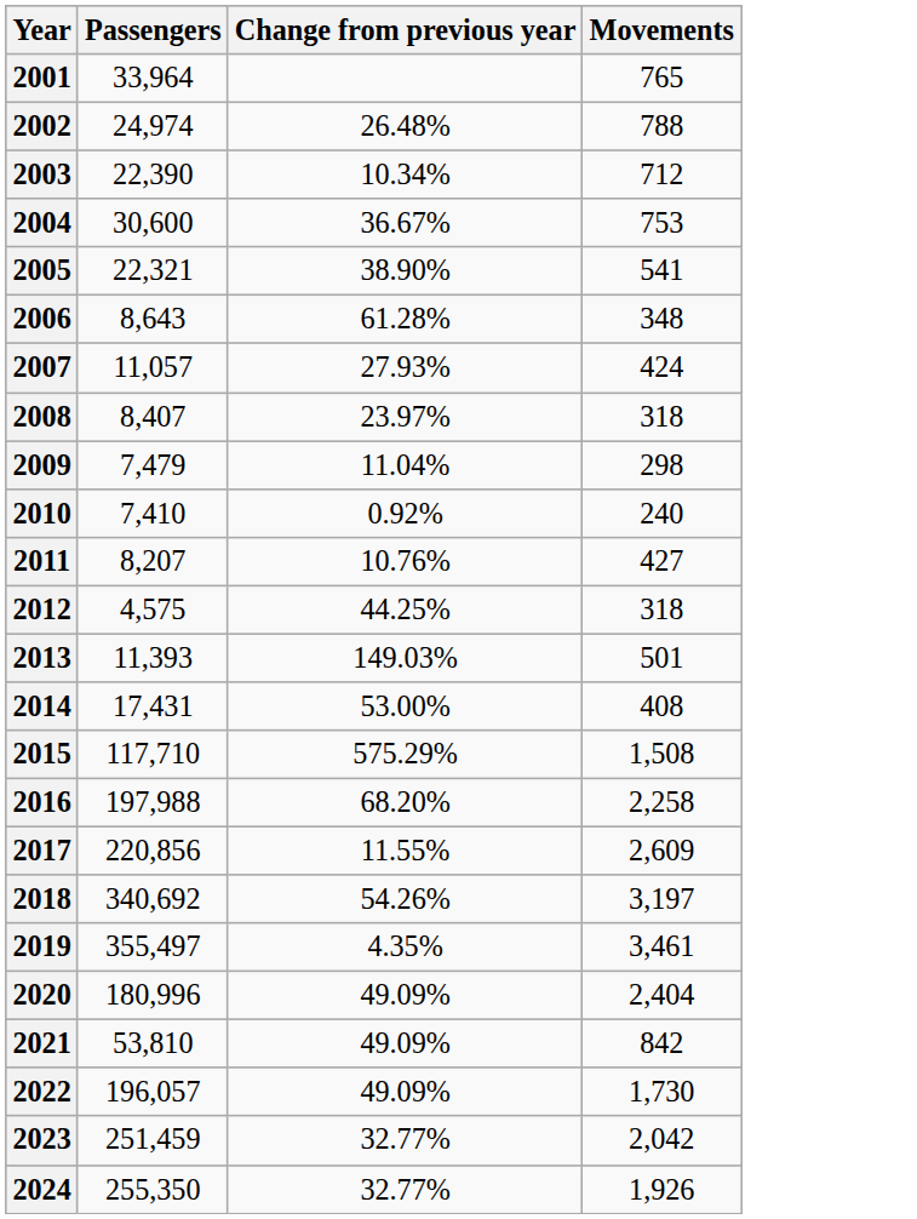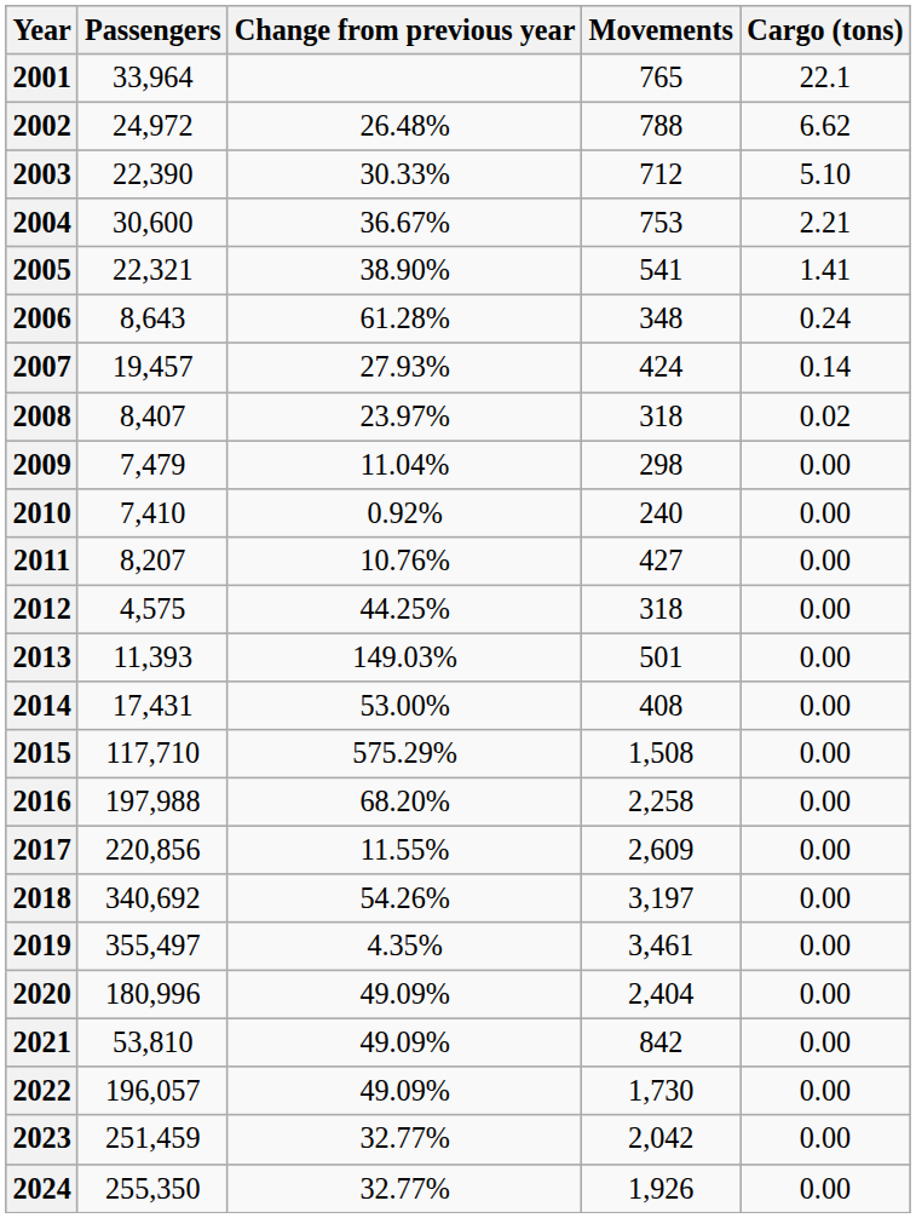 <table class="wikitable" style="text-align: center; font-size: 95%">
 <tr>
 <th>Year</th>
 <th>Passengers</th>
 <th>Change from previous year</th>
 <th>Movements</th>
+<th>Cargo (tons)</th>
 </tr>
 <tr>
 <th>2001</th>
 <td>33,964</td>
 <td></td>
 <td>765</td>
+<td>22.1</td>
 </tr>
 <tr>
 <th>2002</th>
-<td>24,974</td>
+<td>24,972</td>
 <td> 26.48%</td>
 <td>788</td>
+<td>6.62</td>
 </tr>
 <tr>
 <th>2003</th>
 <td>22,390</td>
-<td> 10.34%</td>
+<td> 30.33%</td>
 <td>712</td>
+<td>5.10</td>
 </tr>
 <tr>
 <th>2004</th>
 <td>30,600</td>
 <td> 36.67%</td>
 <td>753</td>
+<td>2.21</td>
 </tr>
 <tr>
 <th>2005</th>
 <td>22,321</td>
 <td> 38.90%</td>
 <td>541</td>
+<td>1.41</td>
 </tr>
 <tr>
 <th>2006</th>
 <td>8,643</td>
 <td> 61.28%</td>
 <td>348</td>
+<td>0.24</td>
 </tr>
 <tr>
 <th>2007</th>
-<td>11,057</td>
+<td>19,457</td>
 <td> 27.93%</td>
 <td>424</td>
+<td>0.14</td>
 </tr>
 <tr>
 <th>2008</th>
 <td>8,407</td>
 <td> 23.97%</td>
 <td>318</td>
+<td>0.02</td>
 </tr>
 <tr>
 <th>2009</th>
 <td>7,479</td>
 <td> 11.04%</td>
 <td>298</td>
+<td>0.00</td>
 </tr>
 <tr>
 <th>2010</th>
 <td>7,410</td>
 <td> 0.92%</td>
 <td>240</td>
+<td>0.00</td>
 </tr>
 <tr>
 <th>2011</th>
 <td>8,207</td>
 <td> 10.76%</td>
 <td>427</td>
+<td>0.00</td>
 </tr>
 <tr>
 <th>2012</th>
 <td>4,575</td>
 <td> 44.25%</td>
 <td>318</td>
+<td>0.00</td>
 </tr>
 <tr>
 <th>2013</th>
 <td>11,393</td>
 <td> 149.03%</td>
 <td>501</td>
+<td>0.00</td>
 </tr>
 <tr>
 <th>2014</th>
 <td>17,431</td>
 <td> 53.00%</td>
 <td>408</td>
+<td>0.00</td>
 </tr>
 <tr>
 <th>2015</th>
 <td>117,710</td>
 <td> 575.29%</td>
 <td>1,508</td>
+<td>0.00</td>
 </tr>
 <tr>
 <th>2016</th>
 <td>197,988</td>
 <td> 68.20%</td>
 <td>2,258</td>
+<td>0.00</td>
 </tr>
 <tr>
 <th>2017</th>
 <td>220,856</td>
 <td> 11.55%</td>
 <td>2,609</td>
+<td>0.00</td>
 </tr>
 <tr>
 <th>2018</th>
 <td>340,692</td>
 <td> 54.26%</td>
 <td>3,197</td>
+<td>0.00</td>
 </tr>
 <tr>
 <th>2019</th>
 <td>355,497</td>
 <td> 4.35%</td>
 <td>3,461</td>
+<td>0.00</td>
 </tr>
 <tr>
 <th>2020</th>
 <td>180,996</td>
 <td> 49.09%</td>
 <td>2,404</td>
+<td>0.00</td>
 </tr>
 <tr>
 <th>2021</th>
 <td>53,810</td>
 <td> 49.09%</td>
 <td>842</td>
+<td>0.00</td>
 </tr>
 <tr>
 <th>2022</th>
 <td>196,057</td>
 <td> 49.09%</td>
 <td>1,730</td>
+<td>0.00</td>
 </tr>
 <tr>
 <th>2023</th>
 <td>251,459</td>
 <td> 32.77%</td>
 <td>2,042</td>
+<td>0.00</td>
 </tr>
 <tr>
 <th>2024</th>
 <td>255,350</td>
 <td> 32.77%</td>
 <td>1,926</td>
+<td>0.00</td>
 </tr>
 </table>
